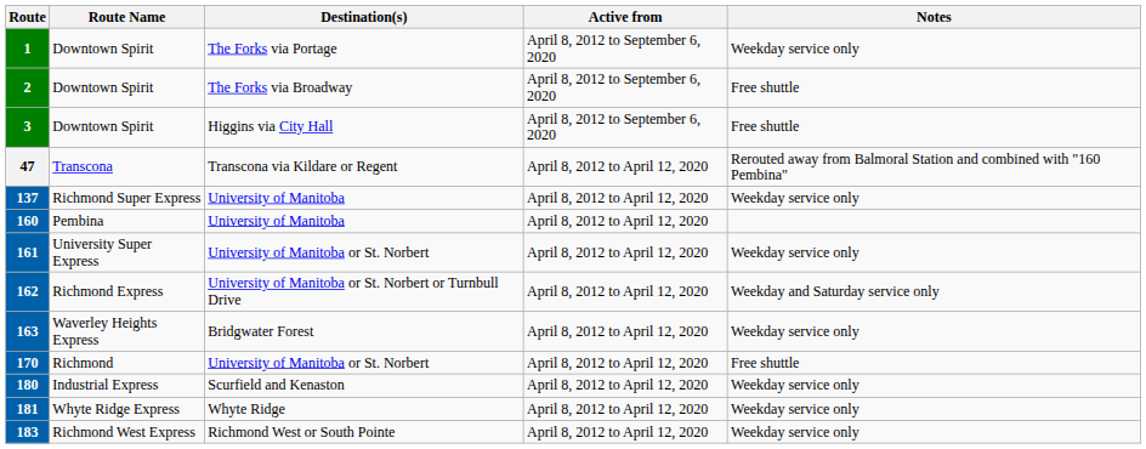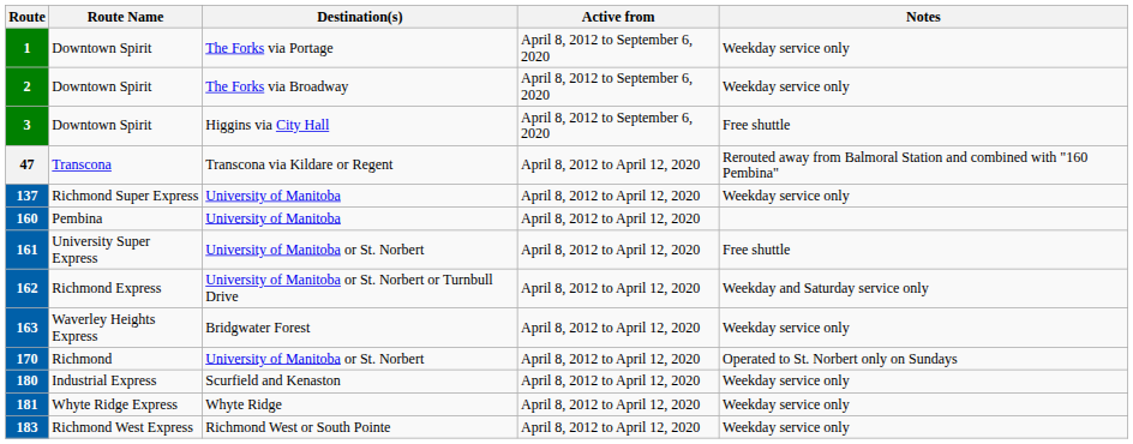 <table class="wikitable">
 <tr>
 <th>Route</th>
 <th>Route Name</th>
 <th>Destination(s)</th>
 <th>Active from</th>
 <th>Notes</th>
 </tr>
 <tr>
 <th style="background: green; color: #FFFFFF">1</th>
 <td>Downtown Spirit</td>
 <td><a href='#'>The Forks</a> via Portage</td>
 <td>April 8, 2012 to September 6, 2020</td>
 <td>Weekday service only</td>
 </tr>
 <tr>
 <th style="background: green; color: #FFFFFF">2</th>
 <td>Downtown Spirit</td>
 <td><a href='#'>The Forks</a> via Broadway</td>
 <td>April 8, 2012 to September 6, 2020</td>
-<td>Free shuttle</td>
+<td>Weekday service only</td>
 </tr>
 <tr>
 <th style="background: green; color: #FFFFFF">3</th>
 <td>Downtown Spirit</td>
 <td>Higgins via <a href='#'>City Hall</a></td>
 <td>April 8, 2012 to September 6, 2020</td>
 <td>Free shuttle</td>
 </tr>
 <tr>
 <th>47</th>
 <td><a href='#'>Transcona</a></td>
 <td>Transcona via Kildare or Regent</td>
 <td>April 8, 2012 to April 12, 2020</td>
 <td>Rerouted away from Balmoral Station and combined with "160 Pembina"</td>
 </tr>
 <tr>
 <th style="background: #0060A9; color: #FFFFFF;">137</th>
 <td>Richmond Super Express</td>
 <td><a href='#'>University of Manitoba</a></td>
 <td>April 8, 2012 to April 12, 2020</td>
 <td>Weekday service only</td>
 </tr>
 <tr>
 <th style="background: #0060A9; color: #FFFFFF;">160</th>
 <td>Pembina</td>
 <td><a href='#'>University of Manitoba</a></td>
 <td>April 8, 2012 to April 12, 2020</td>
 </tr>
 <tr>
 <th style="background: #0060A9; color: #FFFFFF;">161</th>
 <td>University Super Express</td>
 <td><a href='#'>University of Manitoba</a> or St. Norbert</td>
 <td>April 8, 2012 to April 12, 2020</td>
-<td>Weekday service only</td>
+<td>Free shuttle</td>
 </tr>
 <tr>
 <th style="background: #0060A9; color: #FFFFFF;">162</th>
 <td>Richmond Express</td>
 <td><a href='#'>University of Manitoba</a> or St. Norbert or Turnbull Drive</td>
 <td>April 8, 2012 to April 12, 2020</td>
 <td>Weekday and Saturday service only</td>
 </tr>
 <tr>
 <th style="background: #0060A9; color: #FFFFFF;">163</th>
 <td>Waverley Heights Express</td>
 <td>Bridgwater Forest</td>
 <td>April 8, 2012 to April 12, 2020</td>
 <td>Weekday service only</td>
 </tr>
 <tr>
 <th style="background: #0060A9; color: #FFFFFF;">170</th>
 <td>Richmond</td>
 <td><a href='#'>University of Manitoba</a> or St. Norbert</td>
 <td>April 8, 2012 to April 12, 2020</td>
-<td>Free shuttle</td>
+<td>Operated to St. Norbert only on Sundays</td>
 </tr>
 <tr>
 <th style="background: #0060A9; color: #FFFFFF;">180</th>
 <td>Industrial Express</td>
 <td>Scurfield and Kenaston</td>
 <td>April 8, 2012 to April 12, 2020</td>
 <td>Weekday service only</td>
 </tr>
 <tr>
 <th style="background: #0060A9; color: #FFFFFF;">181</th>
 <td>Whyte Ridge Express</td>
 <td>Whyte Ridge</td>
 <td>April 8, 2012 to April 12, 2020</td>
 <td>Weekday service only</td>
 </tr>
 <tr>
 <th style="background: #0060A9; color: #FFFFFF;">183</th>
 <td>Richmond West Express</td>
 <td>Richmond West or South Pointe</td>
 <td>April 8, 2012 to April 12, 2020</td>
 <td>Weekday service only</td>
 </tr>
 </table>
